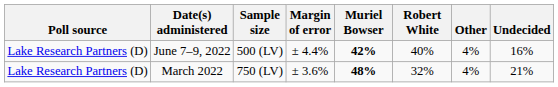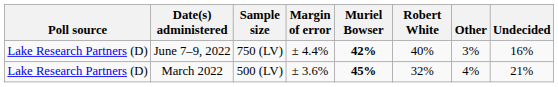 <table class="wikitable" style="font-size:90%;text-align:center;">
 <tr valign=bottom>
 <th>Poll source</th>
 <th>Date(s)<br>administered</th>
 <th>Sample<br>size</th>
 <th>Margin<br>of error</th>
 <th style="width:60px;">Muriel<br>Bowser</th>
 <th style="width:60px;">Robert<br>White</th>
 <th>Other</th>
 <th>Undecided</th>
 </tr>
 <tr>
 <td style="text-align:left;"><a href='#'>Lake Research Partners</a> (D)</td>
 <td>June 7–9, 2022</td>
-<td>500 (LV)</td>
+<td>750 (LV)</td>
 <td>± 4.4%</td>
 <td><strong>42%</strong></td>
 <td>40%</td>
-<td>4%</td>
+<td>3%</td>
 <td>16%</td>
 </tr>
 <tr>
 <td style="text-align:left;"><a href='#'>Lake Research Partners</a> (D)</td>
 <td>March 2022</td>
-<td>750 (LV)</td>
+<td>500 (LV)</td>
 <td>± 3.6%</td>
-<td><strong>48%</strong></td>
+<td><strong>45%</strong></td>
 <td>32%</td>
 <td>4%</td>
 <td>21%</td>
 </tr>
 </table>
